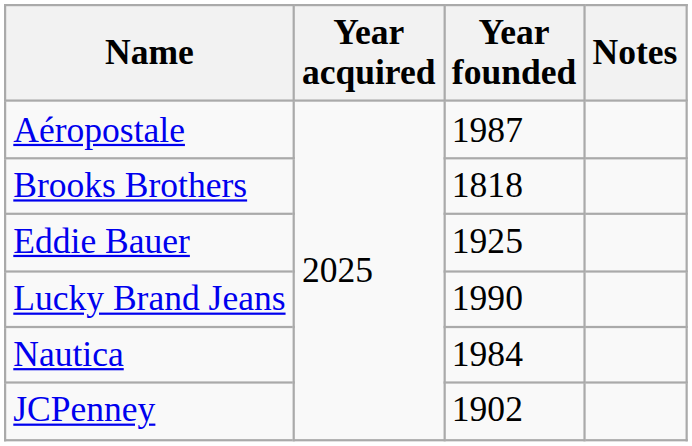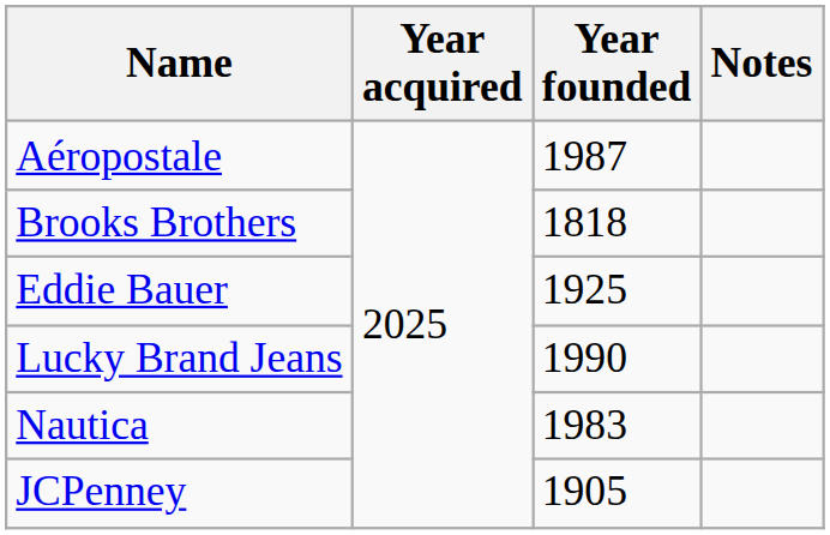 <table class="wikitable sortable">
 <tr>
 <th>Name</th>
 <th>Year<br>acquired</th>
 <th>Year<br>founded</th>
 <th class="unsortable">Notes</th>
 </tr>
 <tr>
 <td><a href='#'>Aéropostale</a></td>
 <td rowspan="6">2025</td>
 <td>1987</td>
 <td></td>
 </tr>
 <tr>
 <td><a href='#'>Brooks Brothers</a></td>
 <td>1818</td>
 <td></td>
 </tr>
 <tr>
 <td><a href='#'>Eddie Bauer</a></td>
 <td>1925</td>
 <td></td>
 </tr>
 <tr>
 <td><a href='#'>Lucky Brand Jeans</a></td>
 <td>1990</td>
 <td></td>
 </tr>
 <tr>
 <td><a href='#'>Nautica</a></td>
-<td>1984</td>
+<td>1983</td>
 <td></td>
 </tr>
 <tr>
 <td><a href='#'>JCPenney</a></td>
-<td>1902</td>
+<td>1905</td>
 <td></td>
 </tr>
 </table>
